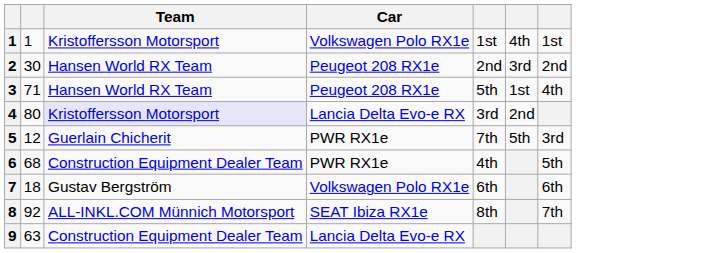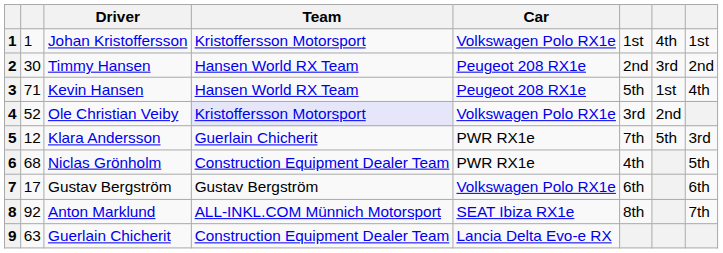 <table class="wikitable" style="font-size:95%">
 <tr>
 <th></th>
 <th></th>
+<th>Driver</th>
 <th>Team</th>
 <th>Car</th>
 <th></th>
 <th></th>
 <th></th>
 </tr>
 <tr>
 <th>1</th>
 <td>1</td>
+<td> <a href='#'>Johan Kristoffersson</a></td>
 <td><a href='#'>Kristoffersson Motorsport</a></td>
 <td><a href='#'>Volkswagen Polo RX1e</a></td>
 <td>1st</td>
 <td>4th</td>
 <td>1st</td>
 </tr>
 <tr>
 <th>2</th>
 <td>30</td>
+<td> <a href='#'>Timmy Hansen</a></td>
 <td><a href='#'>Hansen World RX Team</a></td>
 <td><a href='#'>Peugeot 208 RX1e</a></td>
 <td>2nd</td>
 <td>3rd</td>
 <td>2nd</td>
 </tr>
 <tr>
 <th>3</th>
 <td>71</td>
+<td> <a href='#'>Kevin Hansen</a></td>
 <td><a href='#'>Hansen World RX Team</a></td>
 <td><a href='#'>Peugeot 208 RX1e</a></td>
 <td>5th</td>
 <td>1st</td>
 <td>4th</td>
 </tr>
 <tr>
 <th>4</th>
-<td>80</td>
+<td>52</td>
+<td> <a href='#'>Ole Christian Veiby</a></td>
 <td style="background: lavender;"><a href='#'>Kristoffersson Motorsport</a></td>
-<td><a href='#'>Lancia Delta Evo-e RX</a></td>
+<td><a href='#'>Volkswagen Polo RX1e</a></td>
 <td>3rd</td>
 <td>2nd</td>
 <th><strong></strong></th>
 </tr>
 <tr>
 <th>5</th>
 <td>12</td>
+<td> <a href='#'>Klara Andersson</a></td>
 <td><a href='#'>Guerlain Chicherit</a></td>
 <td>PWR RX1e</td>
 <td>7th</td>
 <td>5th</td>
 <td>3rd</td>
 </tr>
 <tr>
 <th>6</th>
 <td>68</td>
+<td> <a href='#'>Niclas Grönholm</a></td>
 <td><a href='#'>Construction Equipment Dealer Team</a></td>
 <td>PWR RX1e</td>
 <td>4th</td>
 <th><strong></strong></th>
 <td>5th</td>
 </tr>
 <tr>
 <th>7</th>
-<td>18</td>
+<td>17</td>
+<td> Gustav Bergström</td>
 <td>Gustav Bergström</td>
 <td><a href='#'>Volkswagen Polo RX1e</a></td>
 <td>6th</td>
 <th><strong></strong></th>
 <td>6th</td>
 </tr>
 <tr>
 <th>8</th>
 <td>92</td>
+<td> <a href='#'>Anton Marklund</a></td>
 <td><a href='#'>ALL-INKL.COM Münnich Motorsport</a></td>
 <td><a href='#'>SEAT Ibiza RX1e</a></td>
 <td>8th</td>
 <th><strong></strong></th>
 <td>7th</td>
 </tr>
 <tr>
 <th>9</th>
 <td>63</td>
+<td> <a href='#'>Guerlain Chicherit</a></td>
 <td><a href='#'>Construction Equipment Dealer Team</a></td>
 <td><a href='#'>Lancia Delta Evo-e RX</a></td>
 <th><strong></strong></th>
 <th><strong></strong></th>
 <th><strong></strong></th>
 </tr>
 </table>
